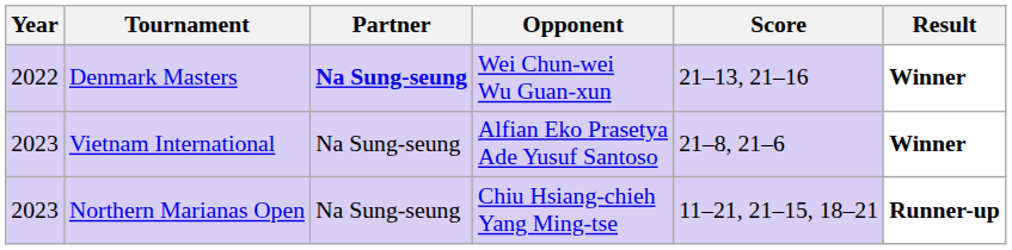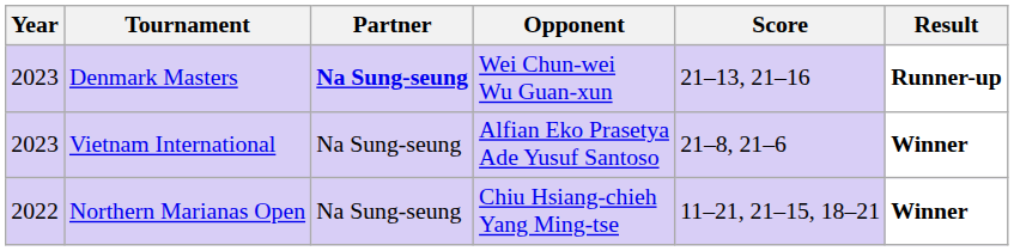 <table class="sortable wikitable" style="font-size: 90%;">
 <tr>
 <th>Year</th>
 <th>Tournament</th>
 <th>Partner</th>
 <th>Opponent</th>
 <th>Score</th>
 <th>Result</th>
 </tr>
 <tr style="background:#D8CEF6">
-<td align="center">2022</td>
+<td align="center">2023</td>
 <td align="left"><a href='#'>Denmark Masters</a></td>
 <td align="left"><strong> <a href='#'>Na Sung-seung</a></strong></td>
 <td align="left"> <a href='#'>Wei Chun-wei</a><br> <a href='#'>Wu Guan-xun</a></td>
 <td align="left">21–13, 21–16</td>
-<td style="text-align:left; background:white"> <strong>Winner</strong></td>
+<td style="text-align:left; background:white"> <strong>Runner-up</strong></td>
 </tr>
 <tr style="background:#D8CEF6">
 <td align="center">2023</td>
 <td align="left"><a href='#'>Vietnam International</a></td>
 <td align="left"> Na Sung-seung</td>
 <td align="left"> <a href='#'>Alfian Eko Prasetya</a><br> <a href='#'>Ade Yusuf Santoso</a></td>
 <td align="left">21–8, 21–6</td>
 <td style="text-align:left; background:white"> <strong>Winner</strong></td>
 </tr>
 <tr style="background:#D8CEF6">
-<td align="center">2023</td>
+<td align="center">2022</td>
 <td align="left"><a href='#'>Northern Marianas Open</a></td>
 <td align="left"> Na Sung-seung</td>
 <td align="left"> <a href='#'>Chiu Hsiang-chieh</a><br> <a href='#'>Yang Ming-tse</a></td>
 <td align="left">11–21, 21–15, 18–21</td>
-<td style="text-align:left; background:white"> <strong>Runner-up</strong></td>
+<td style="text-align:left; background:white"> <strong>Winner</strong></td>
 </tr>
 </table>
